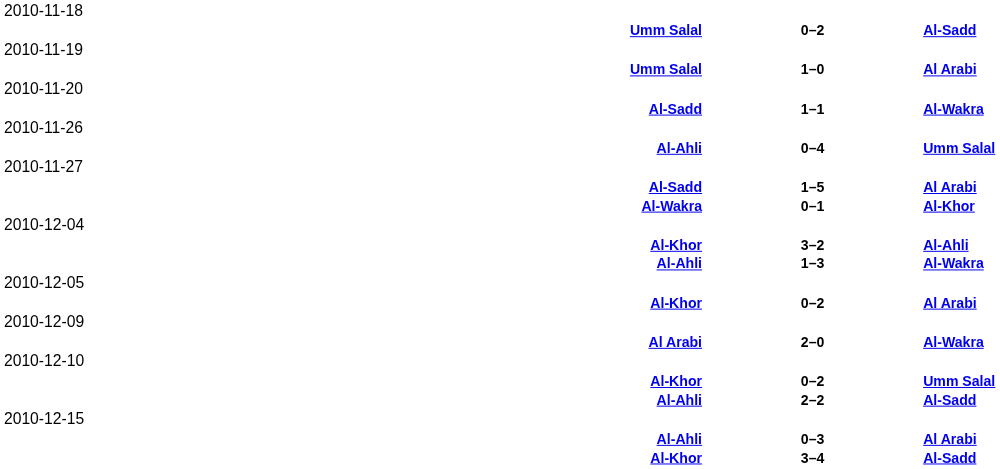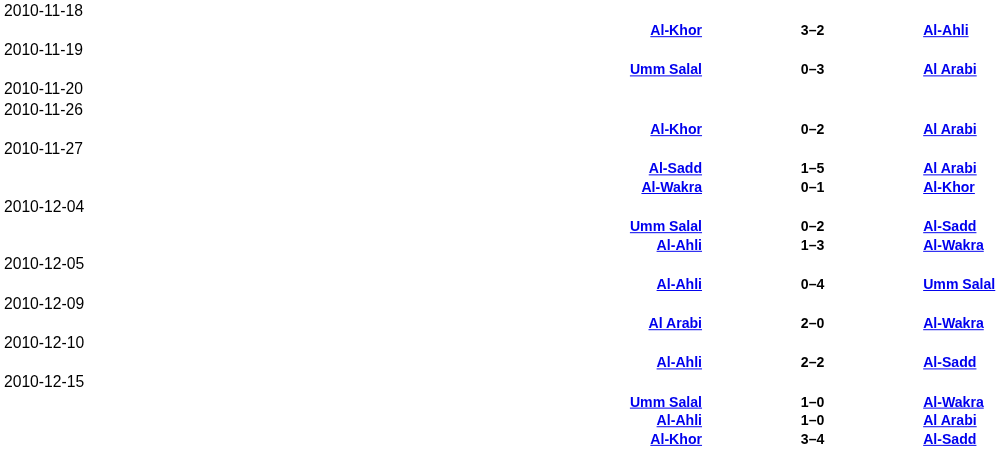 <table width=100% cellspacing=1>
 <tr>
 <th></th>
 <th></th>
 <th></th>
 </tr>
 <tr>
 <td>2010-11-18</td>
 </tr>
 <tr style=font-size:90%>
-<td align=right><strong><a href='#'>Umm Salal</a></strong></td>
-<td align=center><strong>0–2</strong></td>
-<td><strong><a href='#'>Al-Sadd</a></strong></td>
+<td align=right><strong><a href='#'>Al-Khor</a></strong></td>
+<td align=center><strong>3–2</strong></td>
+<td><strong><a href='#'>Al-Ahli</a></strong></td>
 </tr>
 <tr>
 <td>2010-11-19</td>
 </tr>
 <tr style=font-size:90%>
 <td align=right><strong><a href='#'>Umm Salal</a></strong></td>
-<td align=center><strong>1–0</strong></td>
+<td align=center><strong>0–3</strong></td>
 <td><strong><a href='#'>Al Arabi</a></strong></td>
 </tr>
 <tr>
 <td>2010-11-20</td>
 </tr>
-<tr style=font-size:90%>
-<td align=right><strong><a href='#'>Al-Sadd</a></strong></td>
-<td align=center><strong>1–1</strong></td>
-<td><strong><a href='#'>Al-Wakra</a></strong></td>
-</tr>
 <tr>
 <td>2010-11-26</td>
 </tr>
 <tr style=font-size:90%>
-<td align=right><strong><a href='#'>Al-Ahli</a></strong></td>
-<td align=center><strong>0–4</strong></td>
-<td><strong><a href='#'>Umm Salal</a></strong></td>
+<td align=right><strong><a href='#'>Al-Khor</a></strong></td>
+<td align=center><strong>0–2</strong></td>
+<td><strong><a href='#'>Al Arabi</a></strong></td>
 </tr>
 <tr>
 <td>2010-11-27</td>
 </tr>
 <tr style=font-size:90%>
 <td align=right><strong><a href='#'>Al-Sadd</a></strong></td>
 <td align=center><strong>1–5</strong></td>
 <td><strong><a href='#'>Al Arabi</a></strong></td>
 </tr>
 <tr style=font-size:90%>
 <td align=right><strong><a href='#'>Al-Wakra</a></strong></td>
 <td align=center><strong>0–1</strong></td>
 <td><strong><a href='#'>Al-Khor</a></strong></td>
 </tr>
 <tr>
 <td>2010-12-04</td>
 </tr>
 <tr style=font-size:90%>
-<td align=right><strong><a href='#'>Al-Khor</a></strong></td>
-<td align=center><strong>3–2</strong></td>
-<td><strong><a href='#'>Al-Ahli</a></strong></td>
+<td align=right><strong><a href='#'>Umm Salal</a></strong></td>
+<td align=center><strong>0–2</strong></td>
+<td><strong><a href='#'>Al-Sadd</a></strong></td>
 </tr>
 <tr style=font-size:90%>
 <td align=right><strong><a href='#'>Al-Ahli</a></strong></td>
 <td align=center><strong>1–3</strong></td>
 <td><strong><a href='#'>Al-Wakra</a></strong></td>
 </tr>
 <tr>
 <td>2010-12-05</td>
 </tr>
 <tr style=font-size:90%>
-<td align=right><strong><a href='#'>Al-Khor</a></strong></td>
-<td align=center><strong>0–2</strong></td>
-<td><strong><a href='#'>Al Arabi</a></strong></td>
+<td align=right><strong><a href='#'>Al-Ahli</a></strong></td>
+<td align=center><strong>0–4</strong></td>
+<td><strong><a href='#'>Umm Salal</a></strong></td>
 </tr>
 <tr>
 <td>2010-12-09</td>
 </tr>
 <tr style=font-size:90%>
 <td align=right><strong><a href='#'>Al Arabi</a></strong></td>
 <td align=center><strong>2–0</strong></td>
 <td><strong><a href='#'>Al-Wakra</a></strong></td>
 </tr>
 <tr>
 <td>2010-12-10</td>
 </tr>
 <tr style=font-size:90%>
-<td align=right><strong><a href='#'>Al-Khor</a></strong></td>
-<td align=center><strong>0–2</strong></td>
-<td><strong><a href='#'>Umm Salal</a></strong></td>
-</tr>
-<tr style=font-size:90%>
 <td align=right><strong><a href='#'>Al-Ahli</a></strong></td>
 <td align=center><strong>2–2</strong></td>
 <td><strong><a href='#'>Al-Sadd</a></strong></td>
 </tr>
 <tr>
 <td>2010-12-15</td>
 </tr>
 <tr style=font-size:90%>
+<td align=right><strong><a href='#'>Umm Salal</a></strong></td>
+<td align=center><strong>1–0</strong></td>
+<td><strong><a href='#'>Al-Wakra</a></strong></td>
+</tr>
+<tr style=font-size:90%>
 <td align=right><strong><a href='#'>Al-Ahli</a></strong></td>
-<td align=center><strong>0–3</strong></td>
+<td align=center><strong>1–0</strong></td>
 <td><strong><a href='#'>Al Arabi</a></strong></td>
 </tr>
 <tr style=font-size:90%>
 <td align=right><strong><a href='#'>Al-Khor</a></strong></td>
 <td align=center><strong>3–4</strong></td>
 <td><strong><a href='#'>Al-Sadd</a></strong></td>
 </tr>
 </table>
